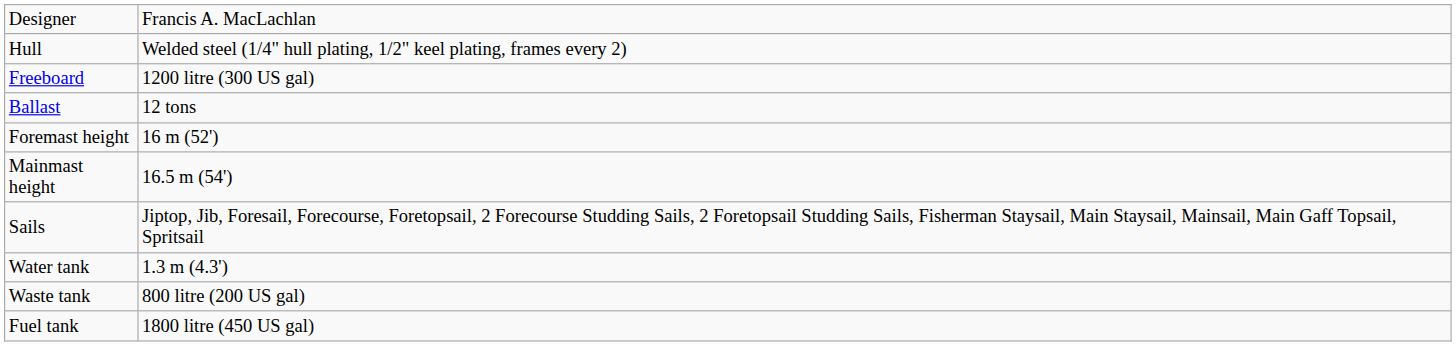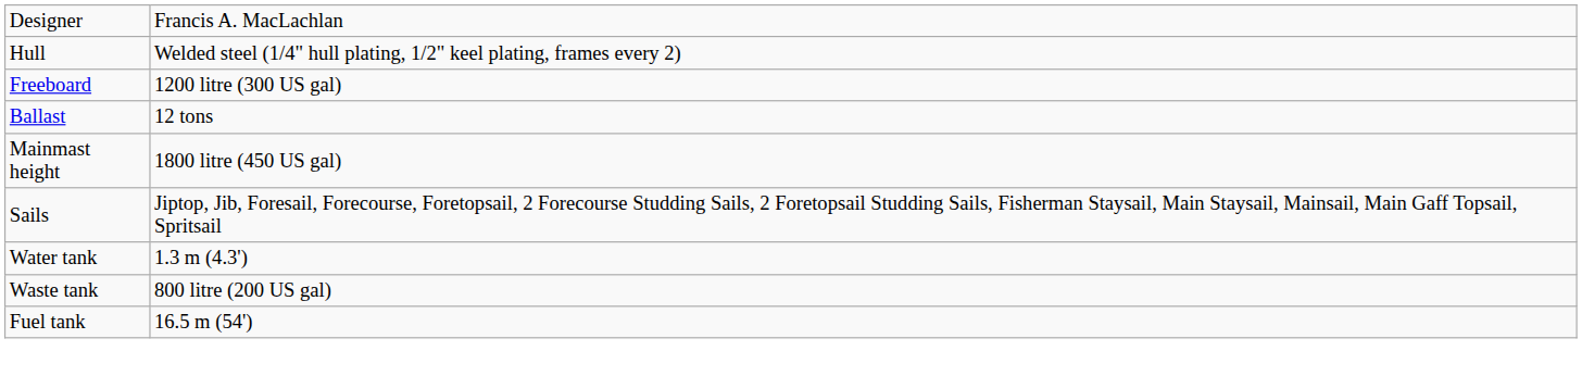 <table class="wikitable">
 <tr>
 <td>Designer</td>
 <td>Francis A. MacLachlan</td>
 </tr>
 <tr>
 <td>Hull</td>
 <td>Welded steel (1/4" hull plating, 1/2" keel plating, frames every 2)</td>
 </tr>
 <tr>
 <td><a href='#'>Freeboard</a></td>
 <td>1200 litre (300 US gal)</td>
 </tr>
 <tr>
 <td><a href='#'>Ballast</a></td>
 <td>12 tons</td>
 </tr>
 <tr>
-<td>Foremast height</td>
-<td>16 m (52')</td>
-</tr>
-<tr>
 <td>Mainmast height</td>
-<td>16.5 m (54')</td>
+<td>1800 litre (450 US gal)</td>
 </tr>
 <tr>
 <td>Sails</td>
 <td>Jiptop, Jib, Foresail, Forecourse, Foretopsail, 2 Forecourse Studding Sails, 2 Foretopsail Studding Sails, Fisherman Staysail, Main Staysail, Mainsail, Main Gaff Topsail, Spritsail</td>
 </tr>
 <tr>
 <td>Water tank</td>
 <td>1.3 m (4.3')</td>
 </tr>
 <tr>
 <td>Waste tank</td>
 <td>800 litre (200 US gal)</td>
 </tr>
 <tr>
 <td>Fuel tank</td>
-<td>1800 litre (450 US gal)</td>
+<td>16.5 m (54')</td>
 </tr>
 </table>
